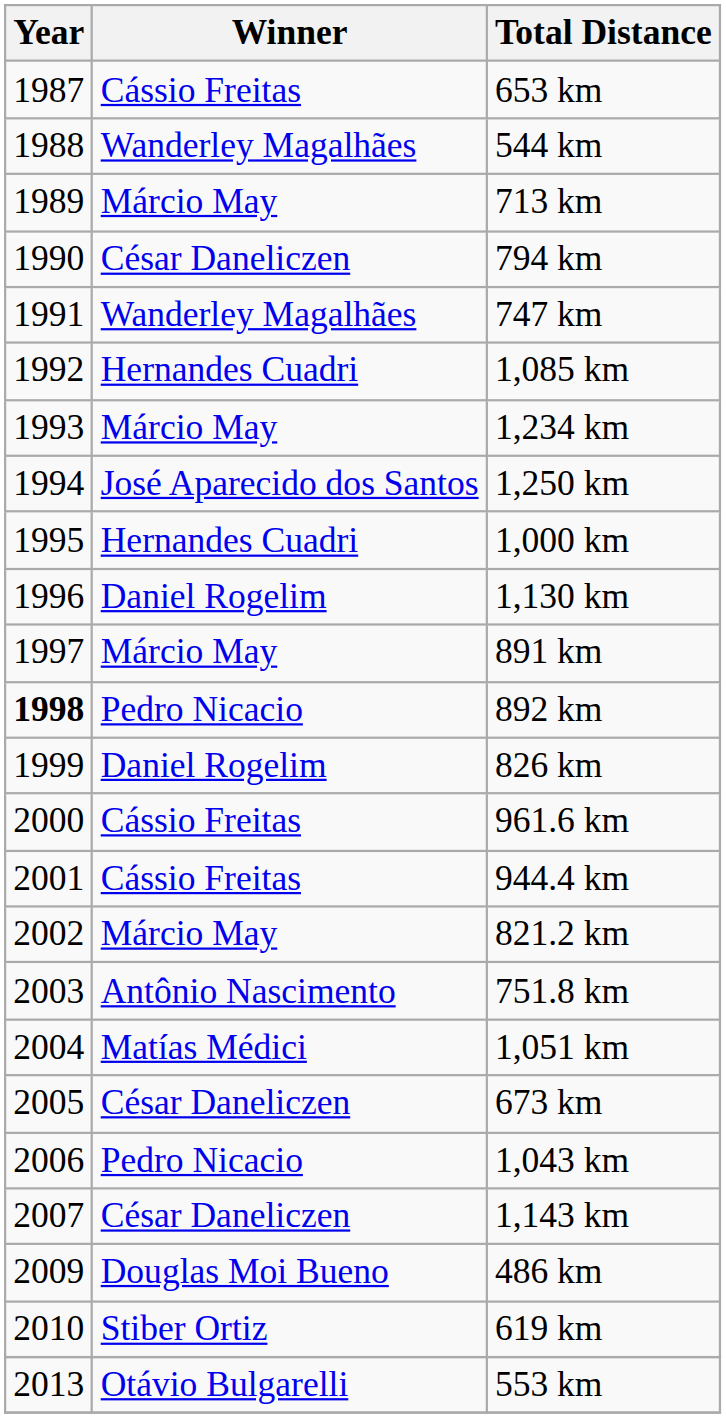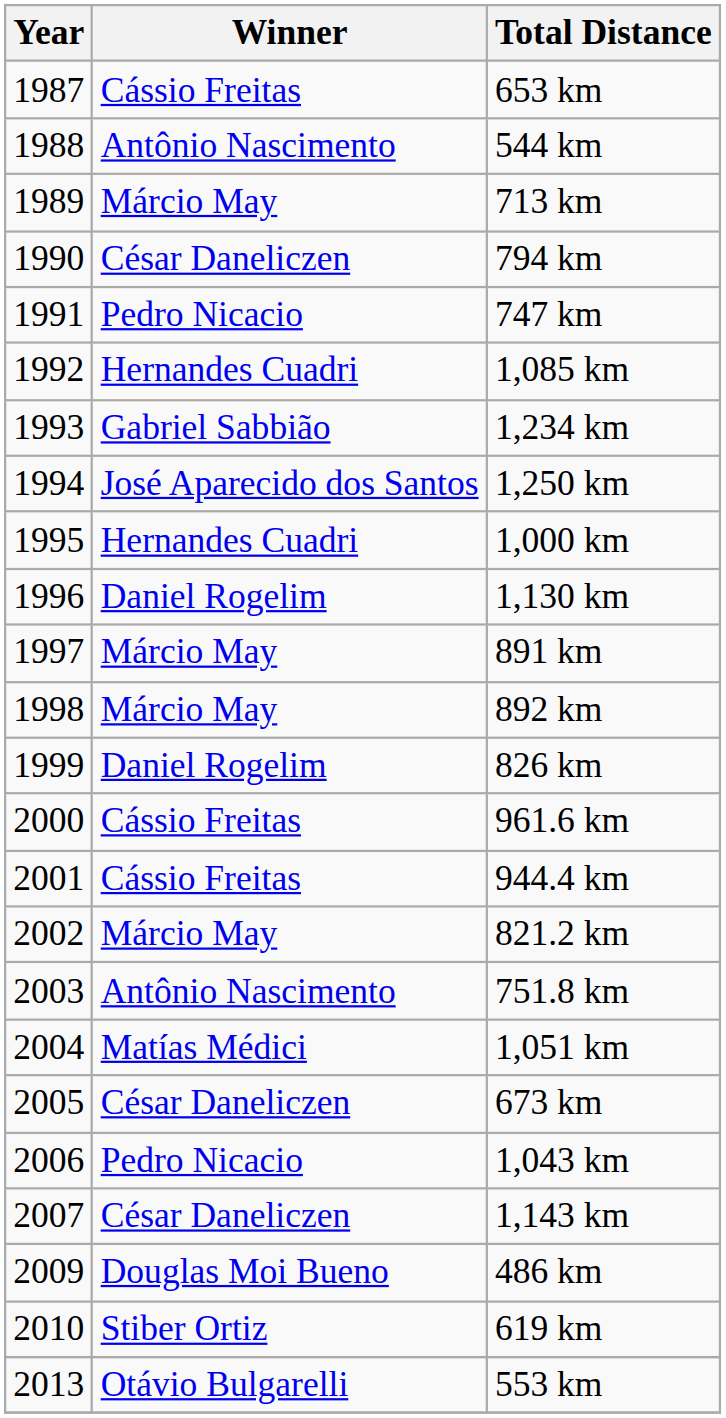 <table class="wikitable sortable">
 <tr>
 <th>Year</th>
 <th>Winner</th>
 <th>Total Distance</th>
 </tr>
 <tr>
 <td>1987</td>
 <td> <a href='#'>Cássio Freitas</a></td>
 <td>653 km</td>
 </tr>
 <tr>
 <td>1988</td>
-<td> <a href='#'>Wanderley Magalhães</a></td>
+<td> <a href='#'>Antônio Nascimento</a></td>
 <td>544 km</td>
 </tr>
 <tr>
 <td>1989</td>
 <td> <a href='#'>Márcio May</a></td>
 <td>713 km</td>
 </tr>
 <tr>
 <td>1990</td>
 <td> <a href='#'>César Daneliczen</a></td>
 <td>794 km</td>
 </tr>
 <tr>
 <td>1991</td>
-<td> <a href='#'>Wanderley Magalhães</a></td>
+<td> <a href='#'>Pedro Nicacio</a></td>
 <td>747 km</td>
 </tr>
 <tr>
 <td>1992</td>
 <td> <a href='#'>Hernandes Cuadri</a></td>
 <td>1,085 km</td>
 </tr>
 <tr>
 <td>1993</td>
-<td> <a href='#'>Márcio May</a></td>
+<td> <a href='#'>Gabriel Sabbião</a></td>
 <td>1,234 km</td>
 </tr>
 <tr>
 <td>1994</td>
 <td> <a href='#'>José Aparecido dos Santos</a></td>
 <td>1,250 km</td>
 </tr>
 <tr>
 <td>1995</td>
 <td> <a href='#'>Hernandes Cuadri</a></td>
 <td>1,000 km</td>
 </tr>
 <tr>
 <td>1996</td>
 <td> <a href='#'>Daniel Rogelim</a></td>
 <td>1,130 km</td>
 </tr>
 <tr>
 <td>1997</td>
 <td> <a href='#'>Márcio May</a></td>
 <td>891 km</td>
 </tr>
 <tr>
-<td><strong>1998</strong></td>
-<td> <a href='#'>Pedro Nicacio</a></td>
+<td>1998</td>
+<td> <a href='#'>Márcio May</a></td>
 <td>892 km</td>
 </tr>
 <tr>
 <td>1999</td>
 <td> <a href='#'>Daniel Rogelim</a></td>
 <td>826 km</td>
 </tr>
 <tr>
 <td>2000</td>
 <td> <a href='#'>Cássio Freitas</a></td>
 <td>961.6 km</td>
 </tr>
 <tr>
 <td>2001</td>
 <td> <a href='#'>Cássio Freitas</a></td>
 <td>944.4 km</td>
 </tr>
 <tr>
 <td>2002</td>
 <td> <a href='#'>Márcio May</a></td>
 <td>821.2 km</td>
 </tr>
 <tr>
 <td>2003</td>
 <td> <a href='#'>Antônio Nascimento</a></td>
 <td>751.8 km</td>
 </tr>
 <tr>
 <td>2004</td>
 <td> <a href='#'>Matías Médici</a></td>
 <td>1,051 km</td>
 </tr>
 <tr>
 <td>2005</td>
 <td> <a href='#'>César Daneliczen</a></td>
 <td>673 km</td>
 </tr>
 <tr>
 <td>2006</td>
 <td> <a href='#'>Pedro Nicacio</a></td>
 <td>1,043 km</td>
 </tr>
 <tr>
 <td>2007</td>
 <td> <a href='#'>César Daneliczen</a></td>
 <td>1,143 km</td>
 </tr>
 <tr>
 <td>2009</td>
 <td> <a href='#'>Douglas Moi Bueno</a></td>
 <td>486 km</td>
 </tr>
 <tr>
 <td>2010</td>
 <td> <a href='#'>Stiber Ortiz</a></td>
 <td>619 km</td>
 </tr>
 <tr>
 </tr>
 <tr>
 <td>2013</td>
 <td> <a href='#'>Otávio Bulgarelli</a></td>
 <td>553 km</td>
 </tr>
 <tr>
 </tr>
 </table>
